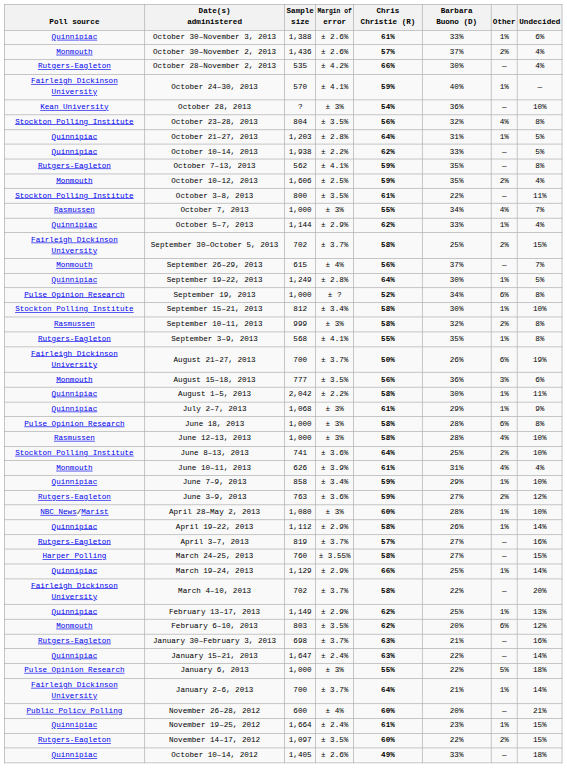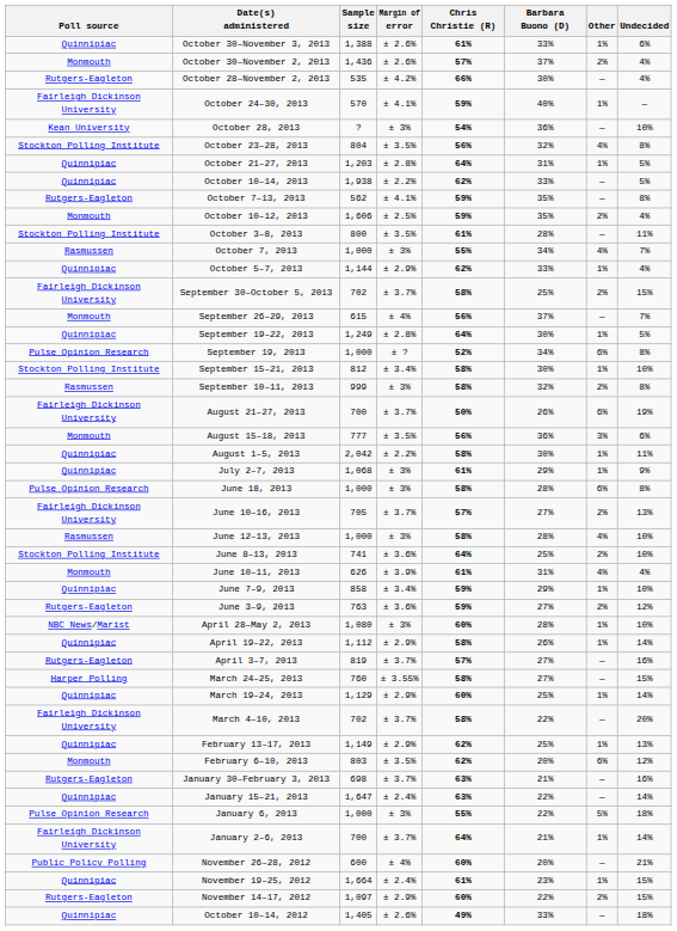 <table class="wikitable sortable mw-collapsible mw-collapsed" style="text-align:center;font-size:90%;line-height:17px">
 <tr valign= bottom>
 <th style="width:210px;">Poll source</th>
 <th style="width:210px;">Date(s)<br>administered</th>
 <th class=small>Sample<br>size</th>
 <th><small>Margin of</small><br>error</th>
 <th style="width:100px;">Chris<br>Christie (R)</th>
 <th style="width:100px;">Barbara<br>Buono (D)</th>
 <th>Other</th>
 <th>Undecided</th>
 </tr>
 <tr>
 <td><a href='#'>Quinnipiac</a></td>
 <td align=center>October 30–November 3, 2013</td>
 <td align=center>1,388</td>
 <td align=center>± 2.6%</td>
 <td><strong>61%</strong></td>
 <td align=center>33%</td>
 <td align=center>1%</td>
 <td align=center>6%</td>
 </tr>
 <tr>
 <td><a href='#'>Monmouth</a></td>
 <td align=center>October 30–November 2, 2013</td>
 <td align=center>1,436</td>
 <td align=center>± 2.6%</td>
 <td><strong>57%</strong></td>
 <td align=center>37%</td>
 <td align=center>2%</td>
 <td align=center>4%</td>
 </tr>
 <tr>
 <td><a href='#'>Rutgers-Eagleton</a></td>
 <td align=center>October 28–November 2, 2013</td>
 <td align=center>535</td>
 <td align=center>± 4.2%</td>
 <td><strong>66%</strong></td>
 <td align=center>30%</td>
 <td align=center>—</td>
 <td align=center>4%</td>
 </tr>
 <tr>
 <td><a href='#'>Fairleigh Dickinson University</a></td>
 <td align=center>October 24–30, 2013</td>
 <td align=center>570</td>
 <td align=center>± 4.1%</td>
 <td><strong>59%</strong></td>
 <td align=center>40%</td>
 <td align=center>1%</td>
 <td align=center>—</td>
 </tr>
 <tr>
 <td><a href='#'>Kean University</a></td>
 <td align=center>October 28, 2013</td>
 <td align=center>?</td>
 <td align=center>± 3%</td>
 <td><strong>54%</strong></td>
 <td align=center>36%</td>
 <td align=center>—</td>
 <td align=center>10%</td>
 </tr>
 <tr>
 <td><a href='#'>Stockton Polling Institute</a></td>
 <td align=center>October 23–28, 2013</td>
 <td align=center>804</td>
 <td align=center>± 3.5%</td>
 <td><strong>56%</strong></td>
 <td align=center>32%</td>
 <td align=center>4%</td>
 <td align=center>8%</td>
 </tr>
 <tr>
 <td><a href='#'>Quinnipiac</a></td>
 <td align=center>October 21–27, 2013</td>
 <td align=center>1,203</td>
 <td align=center>± 2.8%</td>
 <td><strong>64%</strong></td>
 <td align=center>31%</td>
 <td align=center>1%</td>
 <td align=center>5%</td>
 </tr>
 <tr>
 <td><a href='#'>Quinnipiac</a></td>
 <td align=center>October 10–14, 2013</td>
 <td align=center>1,938</td>
 <td align=center>± 2.2%</td>
 <td><strong>62%</strong></td>
 <td align=center>33%</td>
 <td align=center>—</td>
 <td align=center>5%</td>
 </tr>
 <tr>
 <td><a href='#'>Rutgers-Eagleton</a></td>
 <td align=center>October 7–13, 2013</td>
 <td align=center>562</td>
 <td align=center>± 4.1%</td>
 <td><strong>59%</strong></td>
 <td align=center>35%</td>
 <td align=center>—</td>
 <td align=center>8%</td>
 </tr>
 <tr>
 <td><a href='#'>Monmouth</a></td>
 <td align=center>October 10–12, 2013</td>
 <td align=center>1,606</td>
 <td align=center>± 2.5%</td>
 <td><strong>59%</strong></td>
 <td align=center>35%</td>
 <td align=center>2%</td>
 <td align=center>4%</td>
 </tr>
 <tr>
 <td><a href='#'>Stockton Polling Institute</a></td>
 <td align=center>October 3–8, 2013</td>
 <td align=center>800</td>
 <td align=center>± 3.5%</td>
 <td><strong>61%</strong></td>
-<td align=center>22%</td>
+<td align=center>28%</td>
 <td align=center>—</td>
 <td align=center>11%</td>
 </tr>
 <tr>
 <td><a href='#'>Rasmussen</a></td>
 <td align=center>October 7, 2013</td>
 <td align=center>1,000</td>
 <td align=center>± 3%</td>
 <td><strong>55%</strong></td>
 <td align=center>34%</td>
 <td align=center>4%</td>
 <td align=center>7%</td>
 </tr>
 <tr>
 <td><a href='#'>Quinnipiac</a></td>
 <td align=center>October 5–7, 2013</td>
 <td align=center>1,144</td>
 <td align=center>± 2.9%</td>
 <td><strong>62%</strong></td>
 <td align=center>33%</td>
 <td align=center>1%</td>
 <td align=center>4%</td>
 </tr>
 <tr>
 <td><a href='#'>Fairleigh Dickinson University</a></td>
 <td align=center>September 30–October 5, 2013</td>
 <td align=center>702</td>
 <td align=center>± 3.7%</td>
 <td><strong>58%</strong></td>
 <td align=center>25%</td>
 <td align=center>2%</td>
 <td align=center>15%</td>
 </tr>
 <tr>
 <td><a href='#'>Monmouth</a></td>
 <td align=center>September 26–29, 2013</td>
 <td align=center>615</td>
 <td align=center>± 4%</td>
 <td><strong>56%</strong></td>
 <td align=center>37%</td>
 <td align=center>—</td>
 <td align=center>7%</td>
 </tr>
 <tr>
 <td><a href='#'>Quinnipiac</a></td>
 <td align=center>September 19–22, 2013</td>
 <td align=center>1,249</td>
 <td align=center>± 2.8%</td>
 <td><strong>64%</strong></td>
 <td align=center>30%</td>
 <td align=center>1%</td>
 <td align=center>5%</td>
 </tr>
 <tr>
 <td><a href='#'>Pulse Opinion Research</a></td>
 <td align=center>September 19, 2013</td>
 <td align=center>1,000</td>
 <td align=center>± ?</td>
 <td><strong>52%</strong></td>
 <td align=center>34%</td>
 <td align=center>6%</td>
 <td align=center>8%</td>
 </tr>
 <tr>
 <td><a href='#'>Stockton Polling Institute</a></td>
 <td align=center>September 15–21, 2013</td>
 <td align=center>812</td>
 <td align=center>± 3.4%</td>
 <td><strong>58%</strong></td>
 <td align=center>30%</td>
 <td align=center>1%</td>
 <td align=center>10%</td>
 </tr>
 <tr>
 <td><a href='#'>Rasmussen</a></td>
 <td align=center>September 10–11, 2013</td>
 <td align=center>999</td>
 <td align=center>± 3%</td>
 <td><strong>58%</strong></td>
 <td align=center>32%</td>
 <td align=center>2%</td>
 <td align=center>8%</td>
 </tr>
 <tr>
-<td><a href='#'>Rutgers-Eagleton</a></td>
-<td align=center>September 3–9, 2013</td>
-<td align=center>568</td>
-<td align=center>± 4.1%</td>
-<td><strong>55%</strong></td>
-<td align=center>35%</td>
-<td align=center>1%</td>
-<td align=center>8%</td>
-</tr>
-<tr>
 <td><a href='#'>Fairleigh Dickinson University</a></td>
 <td align=center>August 21–27, 2013</td>
 <td align=center>700</td>
 <td align=center>± 3.7%</td>
 <td><strong>50%</strong></td>
 <td align=center>26%</td>
 <td align=center>6%</td>
 <td align=center>19%</td>
 </tr>
 <tr>
 <td><a href='#'>Monmouth</a></td>
 <td align=center>August 15–18, 2013</td>
 <td align=center>777</td>
 <td align=center>± 3.5%</td>
 <td><strong>56%</strong></td>
 <td align=center>36%</td>
 <td align=center>3%</td>
 <td align=center>6%</td>
 </tr>
 <tr>
 <td><a href='#'>Quinnipiac</a></td>
 <td align=center>August 1–5, 2013</td>
 <td align=center>2,042</td>
 <td align=center>± 2.2%</td>
 <td><strong>58%</strong></td>
 <td align=center>30%</td>
 <td align=center>1%</td>
 <td align=center>11%</td>
 </tr>
 <tr>
 <td><a href='#'>Quinnipiac</a></td>
 <td align=center>July 2–7, 2013</td>
 <td align=center>1,068</td>
 <td align=center>± 3%</td>
 <td><strong>61%</strong></td>
 <td align=center>29%</td>
 <td align=center>1%</td>
 <td align=center>9%</td>
 </tr>
 <tr>
 <td><a href='#'>Pulse Opinion Research</a></td>
 <td align=center>June 18, 2013</td>
 <td align=center>1,000</td>
 <td align=center>± 3%</td>
 <td><strong>58%</strong></td>
 <td align=center>28%</td>
 <td align=center>6%</td>
 <td align=center>8%</td>
+</tr>
+<tr>
+<td><a href='#'>Fairleigh Dickinson University</a></td>
+<td align=center>June 10–16, 2013</td>
+<td align=center>705</td>
+<td align=center>± 3.7%</td>
+<td><strong>57%</strong></td>
+<td align=center>27%</td>
+<td align=center>2%</td>
+<td align=center>13%</td>
 </tr>
 <tr>
 <td><a href='#'>Rasmussen</a></td>
 <td align=center>June 12–13, 2013</td>
 <td align=center>1,000</td>
 <td align=center>± 3%</td>
 <td><strong>58%</strong></td>
 <td align=center>28%</td>
 <td align=center>4%</td>
 <td align=center>10%</td>
 </tr>
 <tr>
 <td><a href='#'>Stockton Polling Institute</a></td>
 <td align=center>June 8–13, 2013</td>
 <td align=center>741</td>
 <td align=center>± 3.6%</td>
 <td><strong>64%</strong></td>
 <td align=center>25%</td>
 <td align=center>2%</td>
 <td align=center>10%</td>
 </tr>
 <tr>
 <td><a href='#'>Monmouth</a></td>
 <td align=center>June 10–11, 2013</td>
 <td align=center>626</td>
 <td align=center>± 3.9%</td>
 <td><strong>61%</strong></td>
 <td align=center>31%</td>
 <td align=center>4%</td>
 <td align=center>4%</td>
 </tr>
 <tr>
 <td><a href='#'>Quinnipiac</a></td>
 <td align=center>June 7–9, 2013</td>
 <td align=center>858</td>
 <td align=center>± 3.4%</td>
 <td><strong>59%</strong></td>
 <td align=center>29%</td>
 <td align=center>1%</td>
 <td align=center>10%</td>
 </tr>
 <tr>
 <td><a href='#'>Rutgers-Eagleton</a></td>
 <td align=center>June 3–9, 2013</td>
 <td align=center>763</td>
 <td align=center>± 3.6%</td>
 <td><strong>59%</strong></td>
 <td align=center>27%</td>
 <td align=center>2%</td>
 <td align=center>12%</td>
 </tr>
 <tr>
 <td><a href='#'>NBC News</a>/<a href='#'>Marist</a></td>
 <td align=center>April 28–May 2, 2013</td>
 <td align=center>1,080</td>
 <td align=center>± 3%</td>
 <td><strong>60%</strong></td>
 <td align=center>28%</td>
 <td align=center>1%</td>
 <td align=center>10%</td>
 </tr>
 <tr>
 <td><a href='#'>Quinnipiac</a></td>
 <td align=center>April 19–22, 2013</td>
 <td align=center>1,112</td>
 <td align=center>± 2.9%</td>
 <td><strong>58%</strong></td>
 <td align=center>26%</td>
 <td align=center>1%</td>
 <td align=center>14%</td>
 </tr>
 <tr>
 <td><a href='#'>Rutgers-Eagleton</a></td>
 <td align=center>April 3–7, 2013</td>
 <td align=center>819</td>
 <td align=center>± 3.7%</td>
 <td><strong>57%</strong></td>
 <td align=center>27%</td>
 <td align=center>—</td>
 <td align=center>16%</td>
 </tr>
 <tr>
 <td><a href='#'>Harper Polling</a></td>
 <td align=center>March 24–25, 2013</td>
 <td align=center>760</td>
 <td align=center>± 3.55%</td>
 <td><strong>58%</strong></td>
 <td align=center>27%</td>
 <td align=center>—</td>
 <td align=center>15%</td>
 </tr>
 <tr>
 <td><a href='#'>Quinnipiac</a></td>
 <td align=center>March 19–24, 2013</td>
 <td align=center>1,129</td>
 <td align=center>± 2.9%</td>
-<td><strong>66%</strong></td>
+<td><strong>60%</strong></td>
 <td align=center>25%</td>
 <td align=center>1%</td>
 <td align=center>14%</td>
 </tr>
 <tr>
 <td><a href='#'>Fairleigh Dickinson University</a></td>
 <td align=center>March 4–10, 2013</td>
 <td align=center>702</td>
 <td align=center>± 3.7%</td>
 <td><strong>58%</strong></td>
 <td align=center>22%</td>
 <td align=center>—</td>
 <td align=center>20%</td>
 </tr>
 <tr>
 <td><a href='#'>Quinnipiac</a></td>
 <td align=center>February 13–17, 2013</td>
 <td align=center>1,149</td>
 <td align=center>± 2.9%</td>
 <td><strong>62%</strong></td>
 <td align=center>25%</td>
 <td align=center>1%</td>
 <td align=center>13%</td>
 </tr>
 <tr>
 <td><a href='#'>Monmouth</a></td>
 <td align=center>February 6–10, 2013</td>
 <td align=center>803</td>
 <td align=center>± 3.5%</td>
 <td><strong>62%</strong></td>
 <td align=center>20%</td>
 <td align=center>6%</td>
 <td align=center>12%</td>
 </tr>
 <tr>
 <td><a href='#'>Rutgers-Eagleton</a></td>
 <td align=center>January 30–February 3, 2013</td>
 <td align=center>698</td>
 <td align=center>± 3.7%</td>
 <td><strong>63%</strong></td>
 <td align=center>21%</td>
 <td align=center>—</td>
 <td align=center>16%</td>
 </tr>
 <tr>
 <td><a href='#'>Quinnipiac</a></td>
 <td align=center>January 15–21, 2013</td>
 <td align=center>1,647</td>
 <td align=center>± 2.4%</td>
 <td><strong>63%</strong></td>
 <td align=center>22%</td>
 <td align=center>—</td>
 <td align=center>14%</td>
 </tr>
 <tr>
 <td><a href='#'>Pulse Opinion Research</a></td>
 <td align=center>January 6, 2013</td>
 <td align=center>1,000</td>
 <td align=center>± 3%</td>
 <td><strong>55%</strong></td>
 <td align=center>22%</td>
 <td align=center>5%</td>
 <td align=center>18%</td>
 </tr>
 <tr>
 <td><a href='#'>Fairleigh Dickinson University</a></td>
 <td align=center>January 2–6, 2013</td>
 <td align=center>700</td>
 <td align=center>± 3.7%</td>
 <td><strong>64%</strong></td>
 <td align=center>21%</td>
 <td align=center>1%</td>
 <td align=center>14%</td>
 </tr>
 <tr>
 <td><a href='#'>Public Policy Polling</a></td>
 <td align=center>November 26–28, 2012</td>
 <td align=center>600</td>
 <td align=center>± 4%</td>
 <td><strong>60%</strong></td>
 <td align=center>20%</td>
 <td align=center>—</td>
 <td align=center>21%</td>
 </tr>
 <tr>
 <td><a href='#'>Quinnipiac</a></td>
 <td align=center>November 19–25, 2012</td>
 <td align=center>1,664</td>
 <td align=center>± 2.4%</td>
 <td><strong>61%</strong></td>
 <td align=center>23%</td>
 <td align=center>1%</td>
 <td align=center>15%</td>
 </tr>
 <tr>
 <td><a href='#'>Rutgers-Eagleton</a></td>
 <td align=center>November 14–17, 2012</td>
 <td align=center>1,097</td>
-<td align=center>± 3.5%</td>
+<td align=center>± 2.9%</td>
 <td><strong>60%</strong></td>
 <td align=center>22%</td>
 <td align=center>2%</td>
 <td align=center>15%</td>
 </tr>
 <tr>
 <td><a href='#'>Quinnipiac</a></td>
 <td align=center>October 10–14, 2012</td>
 <td align=center>1,405</td>
 <td align=center>± 2.6%</td>
 <td><strong>49%</strong></td>
 <td align=center>33%</td>
 <td align=center>—</td>
 <td align=center>18%</td>
 </tr>
 </table>
